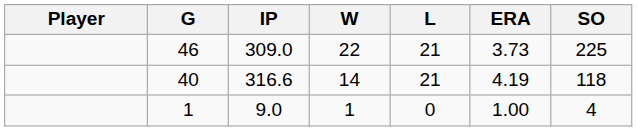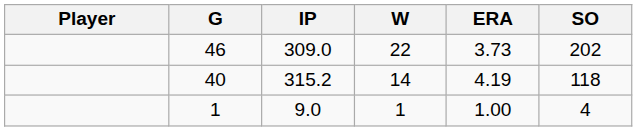 <table class="wikitable sortable">
 <tr>
 <th bgcolor="#DDDDFF" width="16%">Player</th>
 <th bgcolor="#DDDDFF" width="9%">G</th>
 <th bgcolor="#DDDDFF" width="9%">IP</th>
 <th bgcolor="#DDDDFF" width="9%">W</th>
-<th bgcolor="#DDDDFF" width="9%">L</th>
 <th bgcolor="#DDDDFF" width="9%">ERA</th>
 <th bgcolor="#DDDDFF" width="9%">SO</th>
 </tr>
 <tr align="center">
 <td></td>
 <td>46</td>
 <td>309.0</td>
 <td>22</td>
-<td>21</td>
 <td>3.73</td>
-<td>225</td>
+<td>202</td>
 </tr>
 <tr align="center">
 <td></td>
 <td>40</td>
-<td>316.6</td>
+<td>315.2</td>
 <td>14</td>
-<td>21</td>
 <td>4.19</td>
 <td>118</td>
 </tr>
 <tr align="center">
 <td></td>
 <td>1</td>
 <td>9.0</td>
 <td>1</td>
-<td>0</td>
 <td>1.00</td>
 <td>4</td>
 </tr>
 </table>
